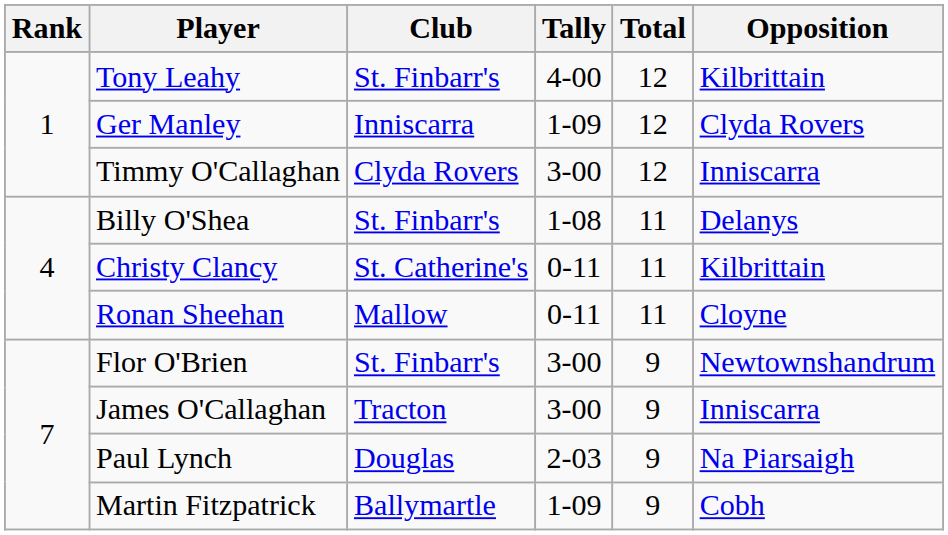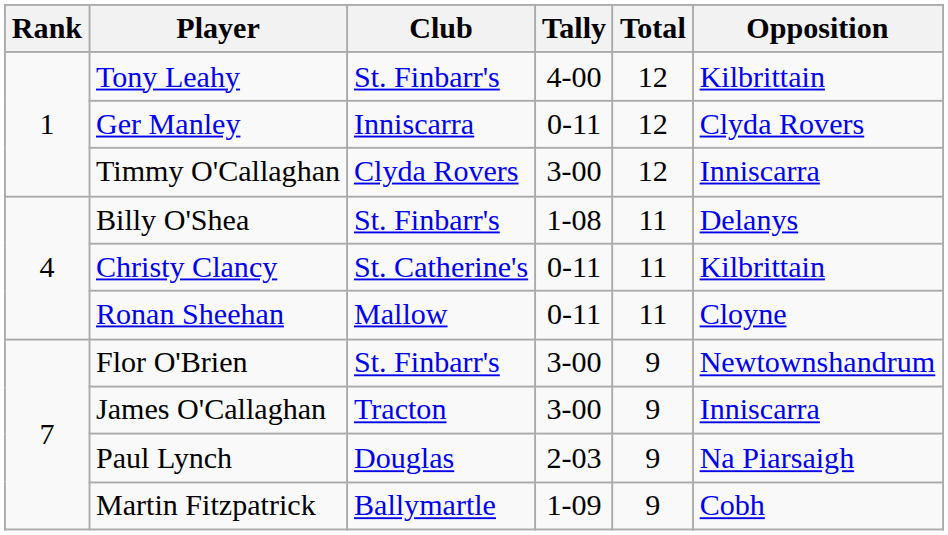 <table class="wikitable">
 <tr>
 <th>Rank</th>
 <th>Player</th>
 <th>Club</th>
 <th>Tally</th>
 <th>Total</th>
 <th>Opposition</th>
 </tr>
 <tr>
 <td rowspan="3" style="text-align:center;">1</td>
 <td><a href='#'>Tony Leahy</a></td>
 <td><a href='#'>St. Finbarr's</a></td>
 <td align=center>4-00</td>
 <td align=center>12</td>
 <td><a href='#'>Kilbrittain</a></td>
 </tr>
 <tr>
 <td><a href='#'>Ger Manley</a></td>
 <td><a href='#'>Inniscarra</a></td>
-<td align=center>1-09</td>
+<td align=center>0-11</td>
 <td align=center>12</td>
 <td><a href='#'>Clyda Rovers</a></td>
 </tr>
 <tr>
 <td>Timmy O'Callaghan</td>
 <td><a href='#'>Clyda Rovers</a></td>
 <td align=center>3-00</td>
 <td align=center>12</td>
 <td><a href='#'>Inniscarra</a></td>
 </tr>
 <tr>
 <td rowspan="3" style="text-align:center;">4</td>
 <td>Billy O'Shea</td>
 <td><a href='#'>St. Finbarr's</a></td>
 <td align=center>1-08</td>
 <td align=center>11</td>
 <td><a href='#'>Delanys</a></td>
 </tr>
 <tr>
 <td><a href='#'>Christy Clancy</a></td>
 <td><a href='#'>St. Catherine's</a></td>
 <td align=center>0-11</td>
 <td align=center>11</td>
 <td><a href='#'>Kilbrittain</a></td>
 </tr>
 <tr>
 <td><a href='#'>Ronan Sheehan</a></td>
 <td><a href='#'>Mallow</a></td>
 <td align=center>0-11</td>
 <td align=center>11</td>
 <td><a href='#'>Cloyne</a></td>
 </tr>
 <tr>
 <td rowspan="4" style="text-align:center;">7</td>
 <td>Flor O'Brien</td>
 <td><a href='#'>St. Finbarr's</a></td>
 <td align=center>3-00</td>
 <td align=center>9</td>
 <td><a href='#'>Newtownshandrum</a></td>
 </tr>
 <tr>
 <td>James O'Callaghan</td>
 <td><a href='#'>Tracton</a></td>
 <td align=center>3-00</td>
 <td align=center>9</td>
 <td><a href='#'>Inniscarra</a></td>
 </tr>
 <tr>
 <td>Paul Lynch</td>
 <td><a href='#'>Douglas</a></td>
 <td align=center>2-03</td>
 <td align=center>9</td>
 <td><a href='#'>Na Piarsaigh</a></td>
 </tr>
 <tr>
 <td>Martin Fitzpatrick</td>
 <td><a href='#'>Ballymartle</a></td>
 <td align=center>1-09</td>
 <td align=center>9</td>
 <td><a href='#'>Cobh</a></td>
 </tr>
 </table>
